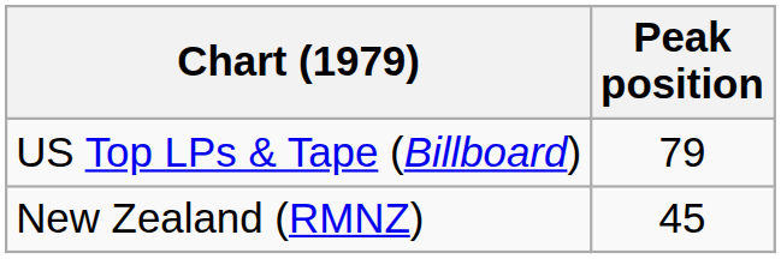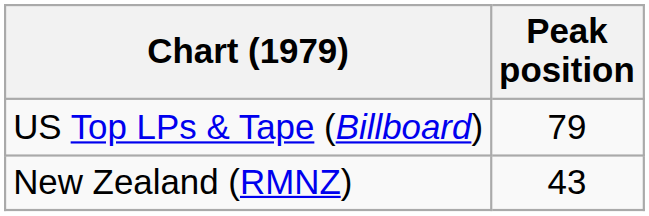 <table class="wikitable">
 <tr>
 <th>Chart (1979)</th>
 <th>Peak<br>position</th>
 </tr>
 <tr>
 <td>US <a href='#'>Top LPs & Tape</a> (<em><a href='#'>Billboard</a></em>)</td>
 <td align="center">79</td>
 </tr>
 <tr>
 <td>New Zealand (<a href='#'>RMNZ</a>)</td>
-<td align="center">45</td>
+<td align="center">43</td>
 </tr>
 </table>
